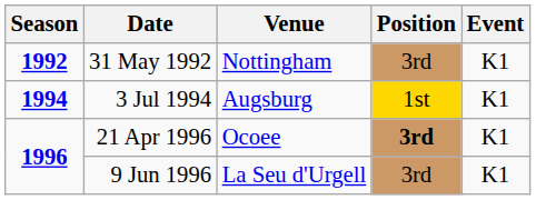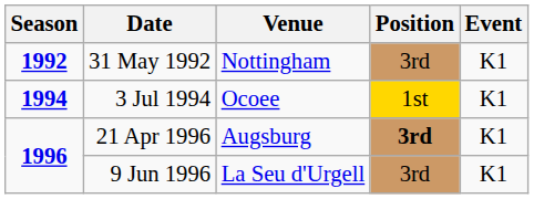 <table class="wikitable" style="text-align:center; font-size:95%;">
 <tr>
 <th>Season</th>
 <th>Date</th>
 <th>Venue</th>
 <th>Position</th>
 <th>Event</th>
 </tr>
 <tr>
 <td><strong><a href='#'>1992</a></strong></td>
 <td align=right>31 May 1992</td>
 <td align=left><a href='#'>Nottingham</a></td>
 <td bgcolor=cc9966>3rd</td>
 <td>K1</td>
 </tr>
 <tr>
 <td><strong><a href='#'>1994</a></strong></td>
 <td align=right>3 Jul 1994</td>
-<td align=left><a href='#'>Augsburg</a></td>
+<td align=left><a href='#'>Ocoee</a></td>
 <td bgcolor=gold>1st</td>
 <td>K1</td>
 </tr>
 <tr>
 <td rowspan=2><strong><a href='#'>1996</a></strong></td>
 <td align=right>21 Apr 1996</td>
-<td align=left><a href='#'>Ocoee</a></td>
+<td align=left><a href='#'>Augsburg</a></td>
 <td bgcolor=cc9966><strong>3rd</strong></td>
 <td>K1</td>
 </tr>
 <tr>
 <td align=right>9 Jun 1996</td>
 <td align=left><a href='#'>La Seu d'Urgell</a></td>
 <td bgcolor=cc9966>3rd</td>
 <td>K1</td>
 </tr>
 </table>
